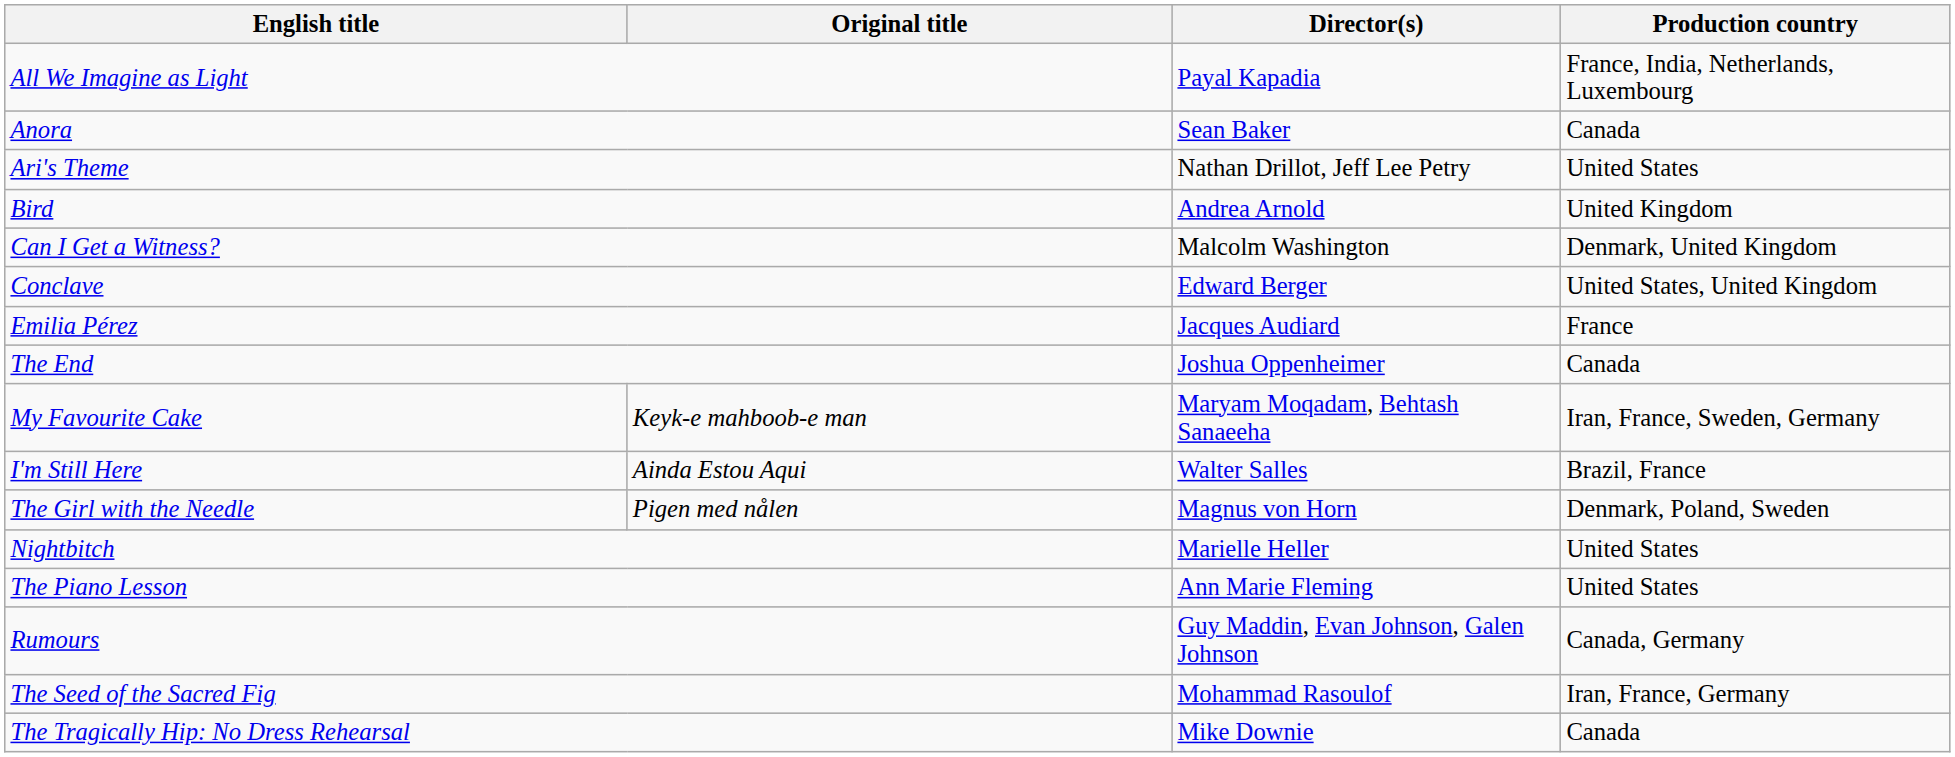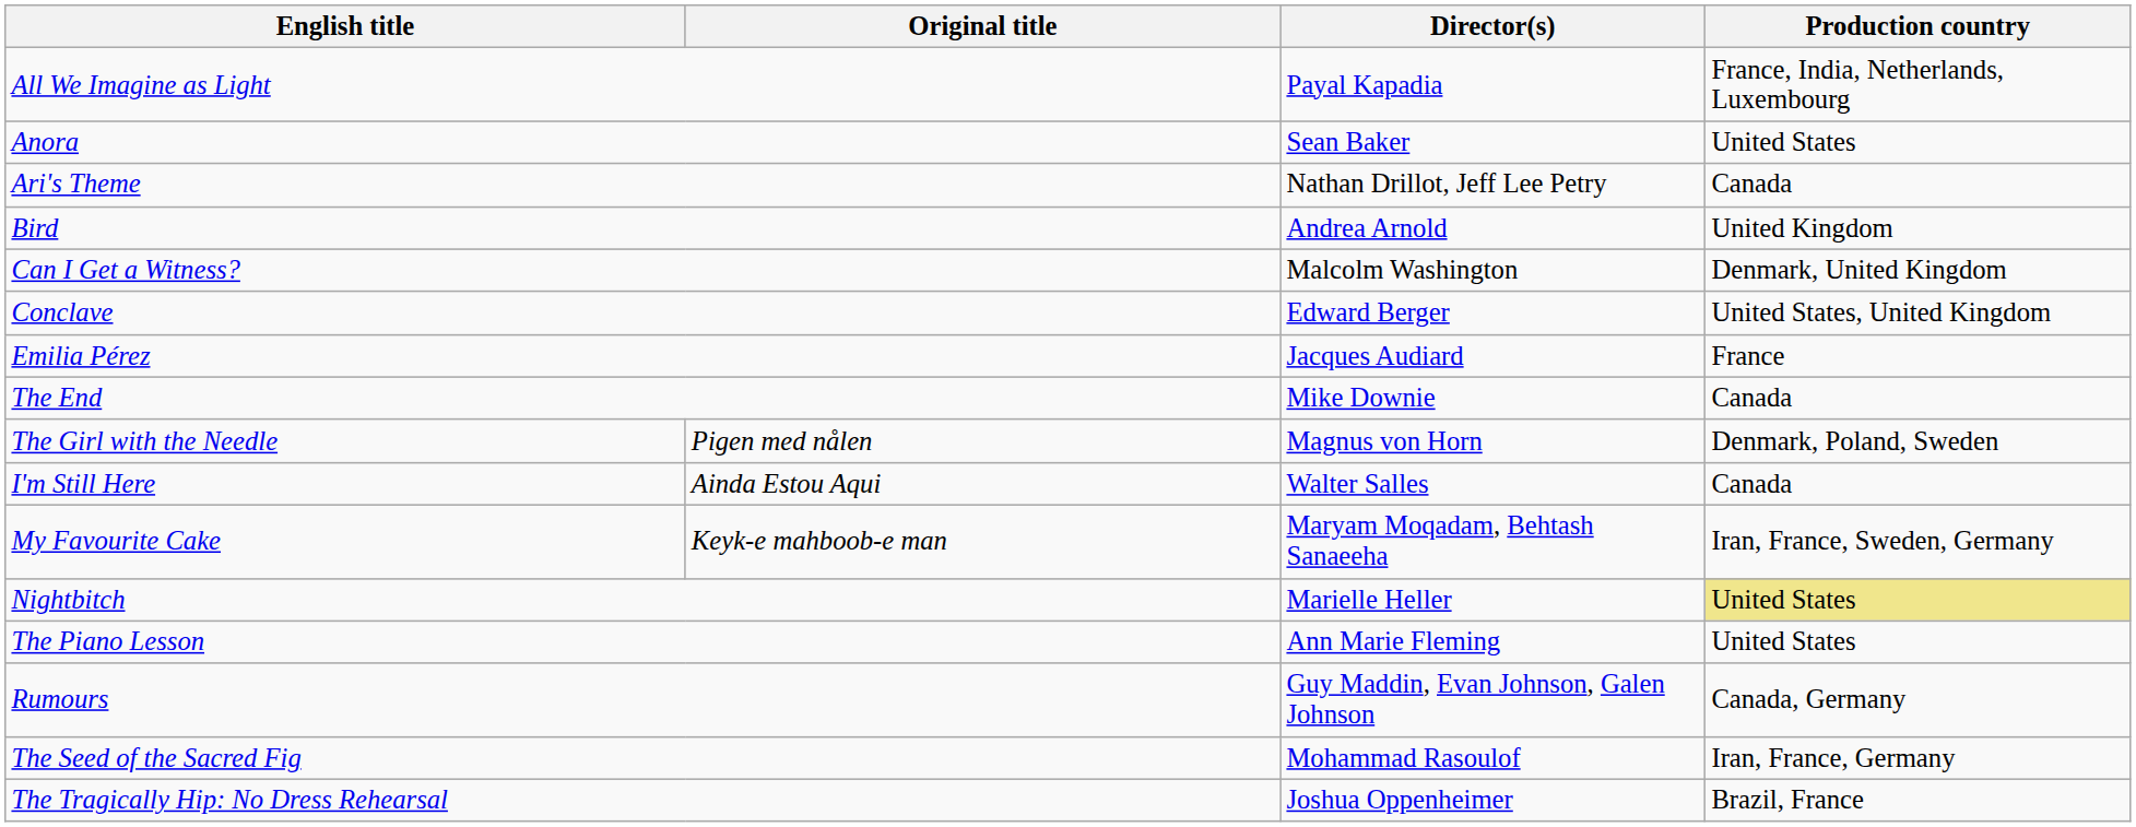 <table class="sortable wikitable" width="100%" cellpadding="5">
 <tr>
 <th scope="col" width="32%">English title</th>
 <th scope="col" width="28%">Original title</th>
 <th scope="col" width="20%">Director(s)</th>
 <th scope="col" width="20%">Production country</th>
 </tr>
 <tr>
 <td colspan=2><em><a href='#'>All We Imagine as Light</a></em></td>
 <td><a href='#'>Payal Kapadia</a></td>
 <td>France, India, Netherlands, Luxembourg</td>
 </tr>
 <tr>
 <td colspan=2><em><a href='#'>Anora</a></em></td>
 <td><a href='#'>Sean Baker</a></td>
-<td>Canada</td>
+<td>United States</td>
 </tr>
 <tr>
 <td colspan=2><em><a href='#'>Ari's Theme</a></em></td>
 <td>Nathan Drillot, Jeff Lee Petry</td>
-<td>United States</td>
+<td>Canada</td>
 </tr>
 <tr>
 <td colspan=2><em><a href='#'>Bird</a></em></td>
 <td><a href='#'>Andrea Arnold</a></td>
 <td>United Kingdom</td>
 </tr>
 <tr>
 <td colspan=2><em><a href='#'>Can I Get a Witness?</a></em></td>
 <td>Malcolm Washington</td>
 <td>Denmark, United Kingdom</td>
 </tr>
 <tr>
 <td colspan=2><em><a href='#'>Conclave</a></em></td>
 <td><a href='#'>Edward Berger</a></td>
 <td>United States, United Kingdom</td>
 </tr>
 <tr>
 <td colspan=2><em><a href='#'>Emilia Pérez</a></em></td>
 <td><a href='#'>Jacques Audiard</a></td>
 <td>France</td>
 </tr>
 <tr>
 <td colspan=2><em><a href='#'>The End</a></em></td>
-<td><a href='#'>Joshua Oppenheimer</a></td>
+<td><a href='#'>Mike Downie</a></td>
+<td>Canada</td>
+</tr>
+<tr>
+<td><em><a href='#'>The Girl with the Needle</a></em></td>
+<td><em>Pigen med nålen</em></td>
+<td><a href='#'>Magnus von Horn</a></td>
+<td>Denmark, Poland, Sweden</td>
+</tr>
+<tr>
+<td><em><a href='#'>I'm Still Here</a></em></td>
+<td><em>Ainda Estou Aqui</em></td>
+<td><a href='#'>Walter Salles</a></td>
 <td>Canada</td>
 </tr>
 <tr>
 <td><em><a href='#'>My Favourite Cake</a></em></td>
 <td><em>Keyk-e mahboob-e man</em></td>
 <td><a href='#'>Maryam Moqadam</a>, <a href='#'>Behtash Sanaeeha</a></td>
 <td>Iran, France, Sweden, Germany</td>
 </tr>
 <tr>
-<td><em><a href='#'>I'm Still Here</a></em></td>
-<td><em>Ainda Estou Aqui</em></td>
-<td><a href='#'>Walter Salles</a></td>
-<td>Brazil, France</td>
-</tr>
-<tr>
-<td><em><a href='#'>The Girl with the Needle</a></em></td>
-<td><em>Pigen med nålen</em></td>
-<td><a href='#'>Magnus von Horn</a></td>
-<td>Denmark, Poland, Sweden</td>
-</tr>
-<tr>
 <td colspan=2><em><a href='#'>Nightbitch</a></em></td>
 <td><a href='#'>Marielle Heller</a></td>
-<td>United States</td>
+<td style="background: khaki;">United States</td>
 </tr>
 <tr>
 <td colspan=2><em><a href='#'>The Piano Lesson</a></em></td>
 <td><a href='#'>Ann Marie Fleming</a></td>
 <td>United States</td>
 </tr>
 <tr>
 <td colspan=2><em><a href='#'>Rumours</a></em></td>
 <td><a href='#'>Guy Maddin</a>, <a href='#'>Evan Johnson</a>, <a href='#'>Galen Johnson</a></td>
 <td>Canada, Germany</td>
 </tr>
 <tr>
 <td colspan=2><em><a href='#'>The Seed of the Sacred Fig</a></em></td>
 <td><a href='#'>Mohammad Rasoulof</a></td>
 <td>Iran, France, Germany</td>
 </tr>
 <tr>
 <td colspan=2><em><a href='#'>The Tragically Hip: No Dress Rehearsal</a></em></td>
-<td><a href='#'>Mike Downie</a></td>
-<td>Canada</td>
+<td><a href='#'>Joshua Oppenheimer</a></td>
+<td>Brazil, France</td>
 </tr>
 </table>
